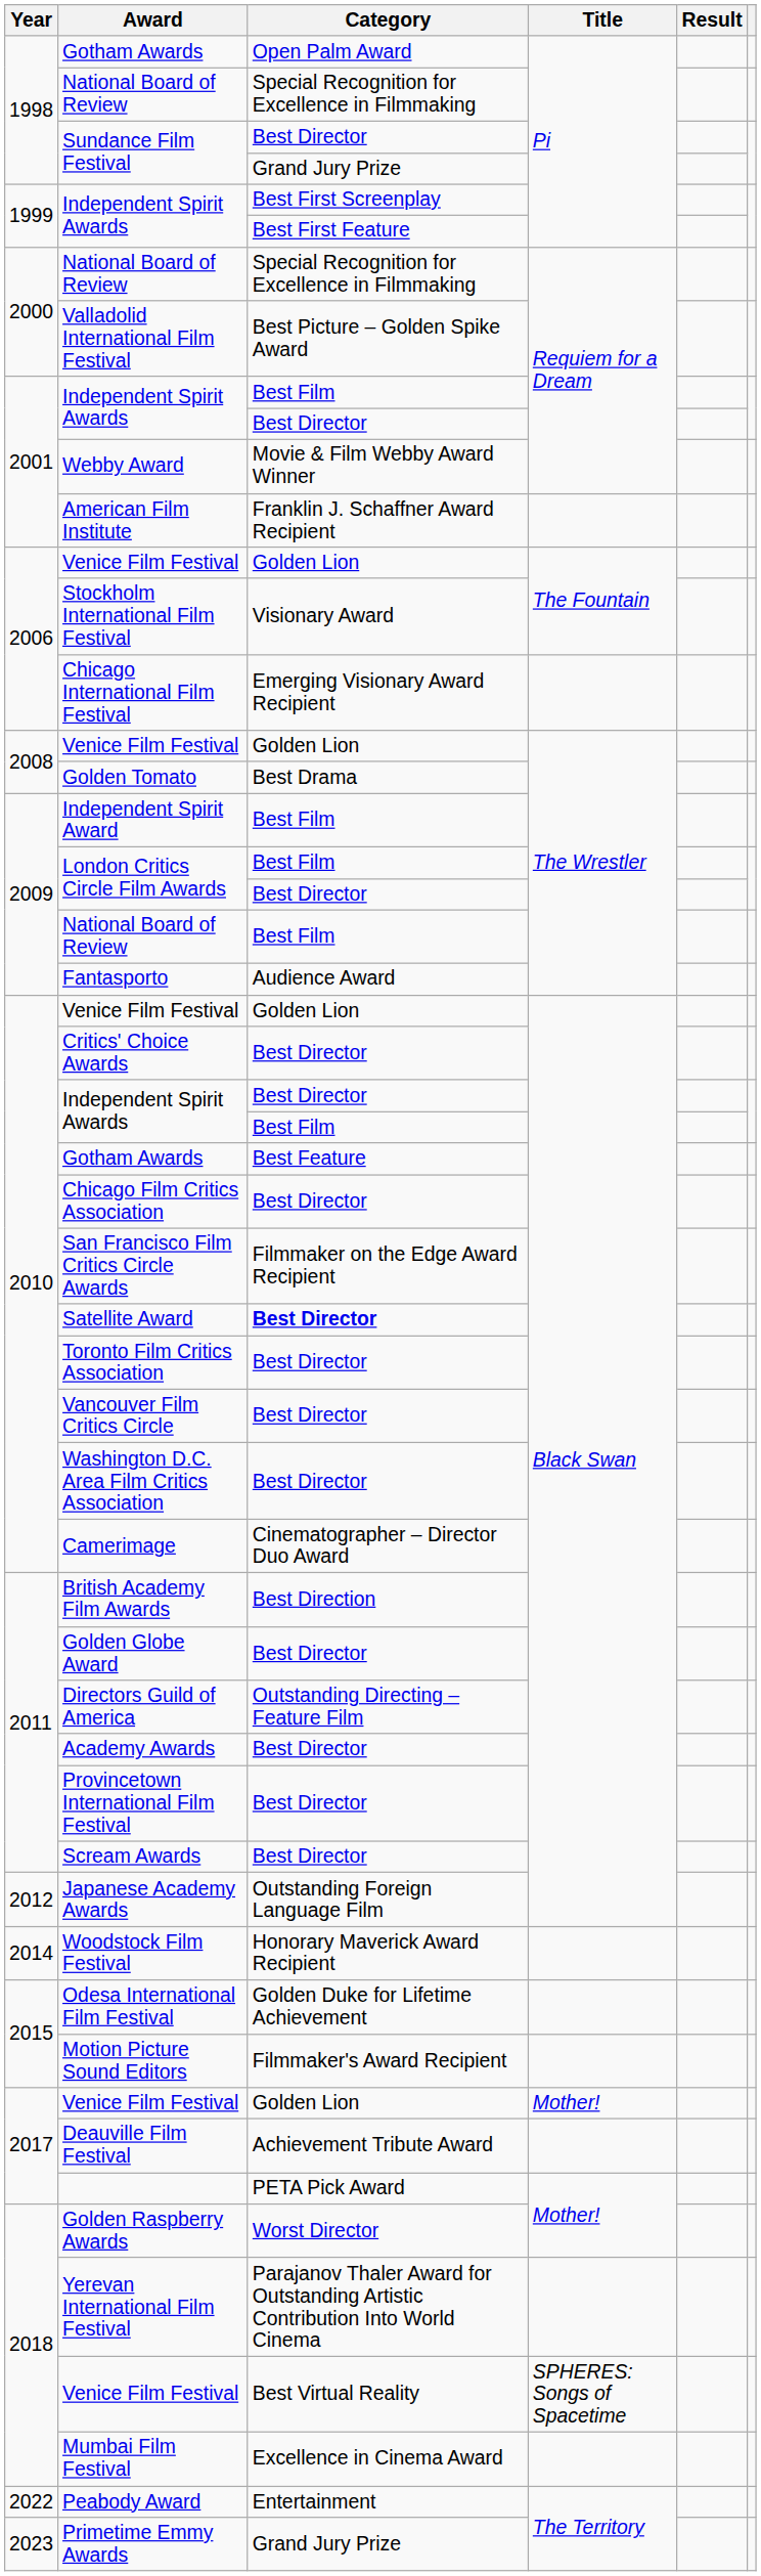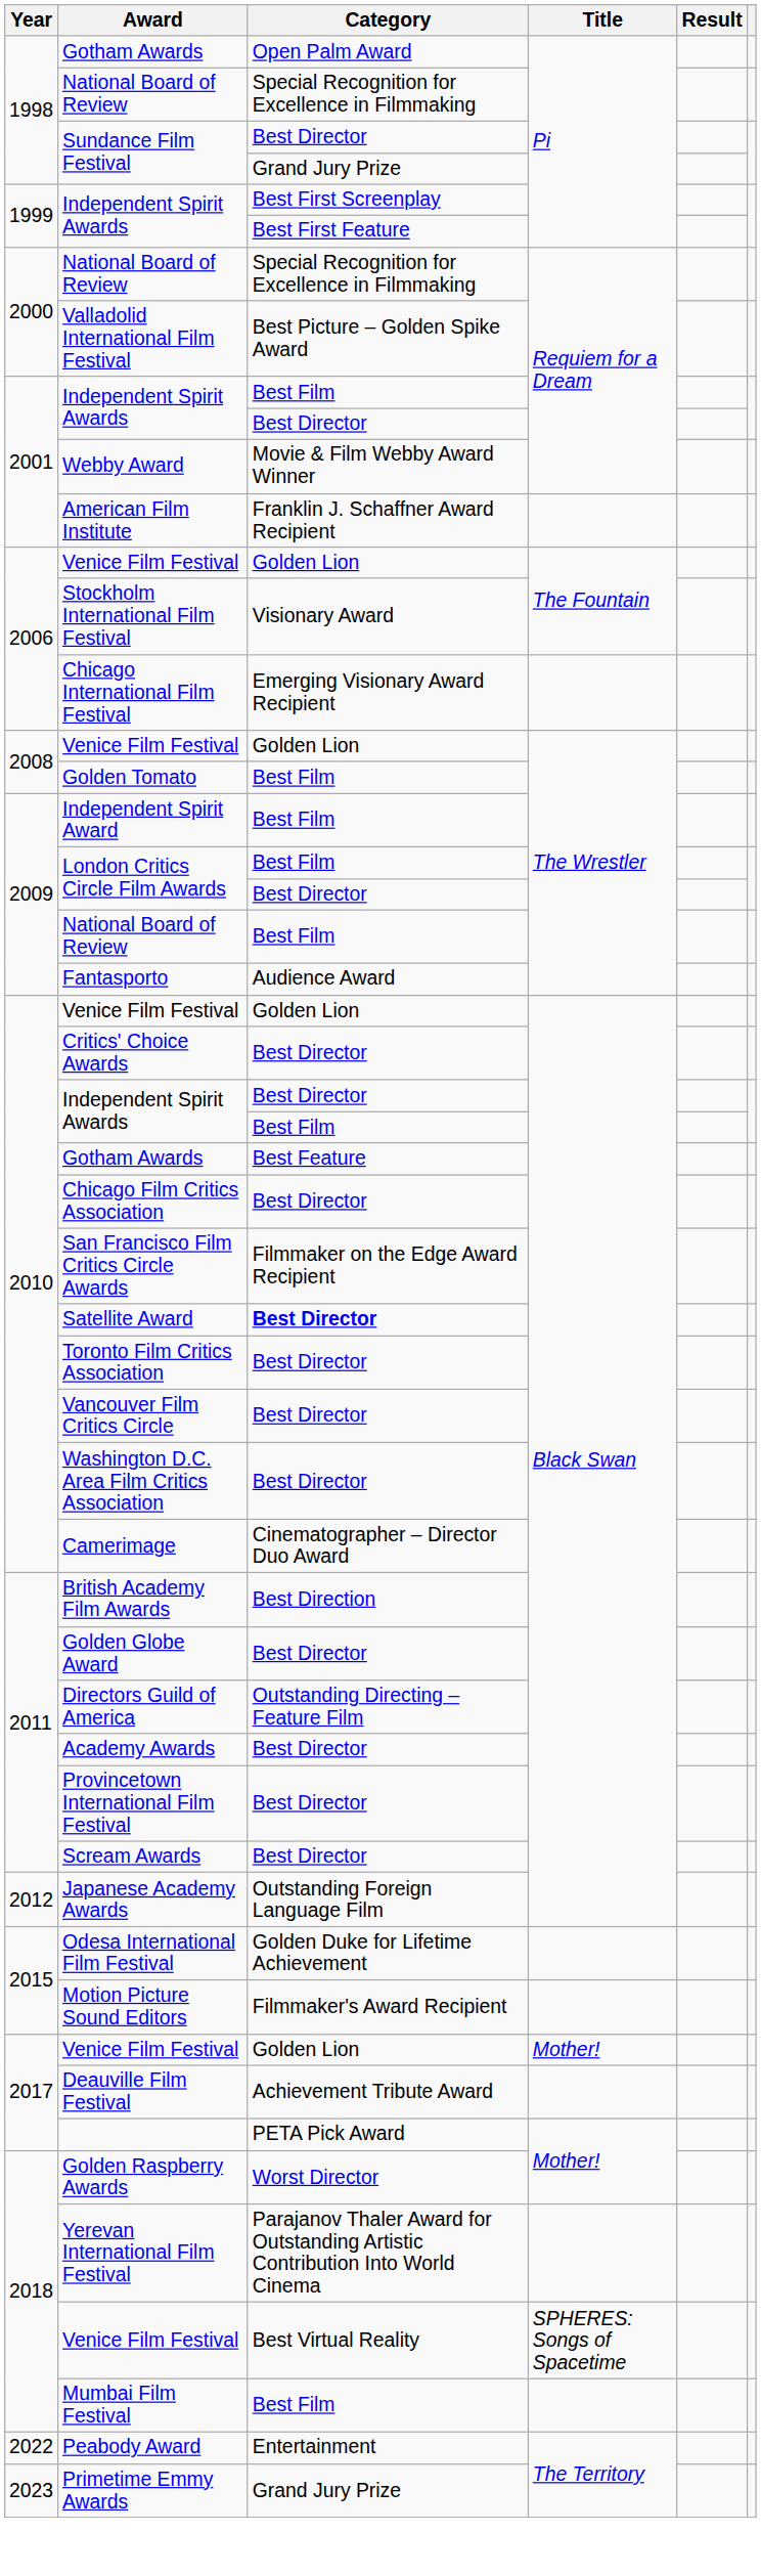 <table class = "wikitable">
 <tr>
 <th>Year</th>
 <th>Award</th>
 <th>Category</th>
 <th>Title</th>
 <th>Result</th>
 <th></th>
 </tr>
 <tr>
 <td rowspan=4>1998</td>
 <td rowspan=1><a href='#'>Gotham Awards</a></td>
 <td><a href='#'>Open Palm Award</a></td>
 <td rowspan=6><em><a href='#'>Pi</a></em></td>
 <td></td>
 <td></td>
 </tr>
 <tr>
 <td rowspan=1><a href='#'>National Board of Review</a></td>
 <td>Special Recognition for Excellence in Filmmaking</td>
 <td></td>
 <td></td>
 </tr>
 <tr>
 <td rowspan=2><a href='#'>Sundance Film Festival</a></td>
 <td><a href='#'>Best Director</a></td>
 <td></td>
 <td rowspan="2"></td>
 </tr>
 <tr>
 <td>Grand Jury Prize</td>
 <td></td>
 </tr>
 <tr>
 <td rowspan=2>1999</td>
 <td rowspan=2><a href='#'>Independent Spirit Awards</a></td>
 <td><a href='#'>Best First Screenplay</a></td>
 <td></td>
 <td rowspan="2"></td>
 </tr>
 <tr>
 <td><a href='#'>Best First Feature</a></td>
 <td></td>
 </tr>
 <tr>
 <td rowspan=2>2000</td>
 <td rowspan=1><a href='#'>National Board of Review</a></td>
 <td>Special Recognition for Excellence in Filmmaking</td>
 <td rowspan=5><em><a href='#'>Requiem for a Dream</a></em></td>
 <td></td>
 <td></td>
 </tr>
 <tr>
 <td rowspan=1><a href='#'>Valladolid International Film Festival</a></td>
 <td>Best Picture – Golden Spike Award</td>
 <td></td>
 <td></td>
 </tr>
 <tr>
 <td rowspan=4>2001</td>
 <td rowspan=2><a href='#'>Independent Spirit Awards</a></td>
 <td><a href='#'>Best Film</a></td>
 <td></td>
 <td rowspan="2"></td>
 </tr>
 <tr>
 <td><a href='#'>Best Director</a></td>
 <td></td>
 </tr>
 <tr>
 <td rowspan=1><a href='#'>Webby Award</a></td>
 <td>Movie & Film Webby Award Winner</td>
 <td></td>
 <td></td>
 </tr>
 <tr>
 <td rowspan=1><a href='#'>American Film Institute</a></td>
 <td>Franklin J. Schaffner Award Recipient</td>
 <td></td>
 <td></td>
 <td></td>
 </tr>
 <tr>
 <td rowspan=3>2006</td>
 <td rowspan=1><a href='#'>Venice Film Festival</a></td>
 <td><a href='#'>Golden Lion</a></td>
 <td rowspan=2><em><a href='#'>The Fountain</a></em></td>
 <td></td>
 <td></td>
 </tr>
 <tr>
 <td rowspan=1><a href='#'>Stockholm International Film Festival</a></td>
 <td>Visionary Award</td>
 <td></td>
 <td></td>
 </tr>
 <tr>
 <td rowspan=1><a href='#'>Chicago International Film Festival</a></td>
 <td>Emerging Visionary Award Recipient</td>
 <td></td>
 <td></td>
 <td></td>
 </tr>
 <tr>
 <td rowspan=2>2008</td>
 <td rowspan=1><a href='#'>Venice Film Festival</a></td>
 <td>Golden Lion</td>
 <td rowspan=7><em><a href='#'>The Wrestler</a></em></td>
 <td></td>
 <td></td>
 </tr>
 <tr>
 <td rowspan=1><a href='#'>Golden Tomato</a></td>
-<td>Best Drama</td>
+<td><a href='#'>Best Film</a></td>
 <td></td>
 <td></td>
 </tr>
 <tr>
 <td rowspan=5>2009</td>
 <td><a href='#'>Independent Spirit Award</a></td>
 <td><a href='#'>Best Film</a></td>
 <td></td>
 <td></td>
 </tr>
 <tr>
 <td rowspan=2><a href='#'>London Critics Circle Film Awards</a></td>
 <td><a href='#'>Best Film</a></td>
 <td></td>
 <td rowspan="2"></td>
 </tr>
 <tr>
 <td><a href='#'>Best Director</a></td>
 <td></td>
 </tr>
 <tr>
 <td><a href='#'>National Board of Review</a></td>
 <td><a href='#'>Best Film</a></td>
 <td></td>
 <td></td>
 </tr>
 <tr>
 <td rowspan=1><a href='#'>Fantasporto</a></td>
 <td>Audience Award</td>
 <td></td>
 <td></td>
 </tr>
 <tr>
 <td rowspan=12>2010</td>
 <td>Venice Film Festival</td>
 <td>Golden Lion</td>
 <td rowspan=19><em><a href='#'>Black Swan</a></em></td>
 <td></td>
 <td></td>
 </tr>
 <tr>
 <td><a href='#'>Critics' Choice Awards</a></td>
 <td><a href='#'>Best Director</a></td>
 <td></td>
 <td></td>
 </tr>
 <tr>
 <td rowspan=2>Independent Spirit Awards</td>
 <td><a href='#'>Best Director</a></td>
 <td></td>
 <td rowspan="2"></td>
 </tr>
 <tr>
 <td><a href='#'>Best Film</a></td>
 <td></td>
 </tr>
 <tr>
 <td><a href='#'>Gotham Awards</a></td>
 <td><a href='#'>Best Feature</a></td>
 <td></td>
 <td></td>
 </tr>
 <tr>
 <td><a href='#'>Chicago Film Critics Association</a></td>
 <td><a href='#'>Best Director</a></td>
 <td></td>
 <td></td>
 </tr>
 <tr>
 <td><a href='#'>San Francisco Film Critics Circle Awards</a></td>
 <td>Filmmaker on the Edge Award Recipient</td>
 <td></td>
 <td></td>
 </tr>
 <tr>
 <td><a href='#'>Satellite Award</a></td>
 <td><strong><a href='#'>Best Director</a></strong></td>
 <td></td>
 <td></td>
 </tr>
 <tr>
 <td><a href='#'>Toronto Film Critics Association</a></td>
 <td><a href='#'>Best Director</a></td>
 <td></td>
 <td></td>
 </tr>
 <tr>
 <td><a href='#'>Vancouver Film Critics Circle</a></td>
 <td><a href='#'>Best Director</a></td>
 <td></td>
 <td></td>
 </tr>
 <tr>
 <td><a href='#'>Washington D.C. Area Film Critics Association</a></td>
 <td><a href='#'>Best Director</a></td>
 <td></td>
 <td></td>
 </tr>
 <tr>
 <td rowspan=1><a href='#'>Camerimage</a></td>
 <td>Cinematographer – Director Duo Award</td>
 <td></td>
 <td></td>
 </tr>
 <tr>
 <td rowspan=6>2011</td>
 <td><a href='#'>British Academy Film Awards</a></td>
 <td><a href='#'>Best Direction</a></td>
 <td></td>
 <td></td>
 </tr>
 <tr>
 <td><a href='#'>Golden Globe Award</a></td>
 <td><a href='#'>Best Director</a></td>
 <td></td>
 <td></td>
 </tr>
 <tr>
 <td><a href='#'>Directors Guild of America</a></td>
 <td><a href='#'>Outstanding Directing – Feature Film</a></td>
 <td></td>
 <td></td>
 </tr>
 <tr>
 <td><a href='#'>Academy Awards</a></td>
 <td><a href='#'>Best Director</a></td>
 <td></td>
 <td></td>
 </tr>
 <tr>
 <td><a href='#'>Provincetown International Film Festival</a></td>
 <td><a href='#'>Best Director</a></td>
 <td></td>
 <td></td>
 </tr>
 <tr>
 <td><a href='#'>Scream Awards</a></td>
 <td><a href='#'>Best Director</a></td>
 <td></td>
 <td></td>
 </tr>
 <tr>
 <td>2012</td>
 <td rowspan=1><a href='#'>Japanese Academy Awards</a></td>
 <td>Outstanding Foreign Language Film</td>
 <td></td>
 <td></td>
 </tr>
 <tr>
-<td>2014</td>
-<td rowspan=1><a href='#'>Woodstock Film Festival</a></td>
-<td>Honorary Maverick Award Recipient</td>
-<td></td>
-<td></td>
-<td></td>
-</tr>
-<tr>
 <td rowspan=2>2015</td>
 <td><a href='#'>Odesa International Film Festival</a></td>
 <td>Golden Duke for Lifetime Achievement</td>
 <td></td>
 <td></td>
 <td></td>
 </tr>
 <tr>
 <td><a href='#'>Motion Picture Sound Editors</a></td>
 <td>Filmmaker's Award Recipient</td>
 <td></td>
 <td></td>
 <td></td>
 </tr>
 <tr>
 <td rowspan="3">2017</td>
 <td><a href='#'>Venice Film Festival</a></td>
 <td>Golden Lion</td>
 <td><em><a href='#'>Mother!</a></em></td>
 <td></td>
 <td></td>
 </tr>
 <tr>
 <td><a href='#'>Deauville Film Festival</a></td>
 <td>Achievement Tribute Award</td>
 <td></td>
 <td></td>
 <td></td>
 </tr>
 <tr>
 <td></td>
 <td>PETA Pick Award</td>
 <td rowspan="2"><em><a href='#'>Mother!</a></em></td>
 <td></td>
 <td></td>
 </tr>
 <tr>
 <td rowspan="4">2018</td>
 <td><a href='#'>Golden Raspberry Awards</a></td>
 <td><a href='#'>Worst Director</a></td>
 <td></td>
 <td></td>
 </tr>
 <tr>
 <td><a href='#'>Yerevan International Film Festival</a></td>
 <td>Parajanov Thaler Award for Outstanding Artistic Contribution Into World Cinema</td>
 <td></td>
 <td></td>
 <td></td>
 </tr>
 <tr>
 <td><a href='#'>Venice Film Festival</a></td>
 <td>Best Virtual Reality</td>
 <td><em>SPHERES: Songs of Spacetime</em></td>
 <td></td>
 <td></td>
 </tr>
 <tr>
 <td><a href='#'>Mumbai Film Festival</a></td>
-<td>Excellence in Cinema Award</td>
+<td><a href='#'>Best Film</a></td>
 <td></td>
 <td></td>
 <td></td>
 </tr>
 <tr>
 <td>2022</td>
 <td><a href='#'>Peabody Award</a></td>
 <td>Entertainment</td>
 <td rowspan="2"><em><a href='#'>The Territory</a></em></td>
 <td></td>
 <td></td>
 </tr>
 <tr>
 <td>2023</td>
 <td><a href='#'>Primetime Emmy Awards</a></td>
 <td>Grand Jury Prize</td>
 <td></td>
 <td></td>
 </tr>
 </table>
